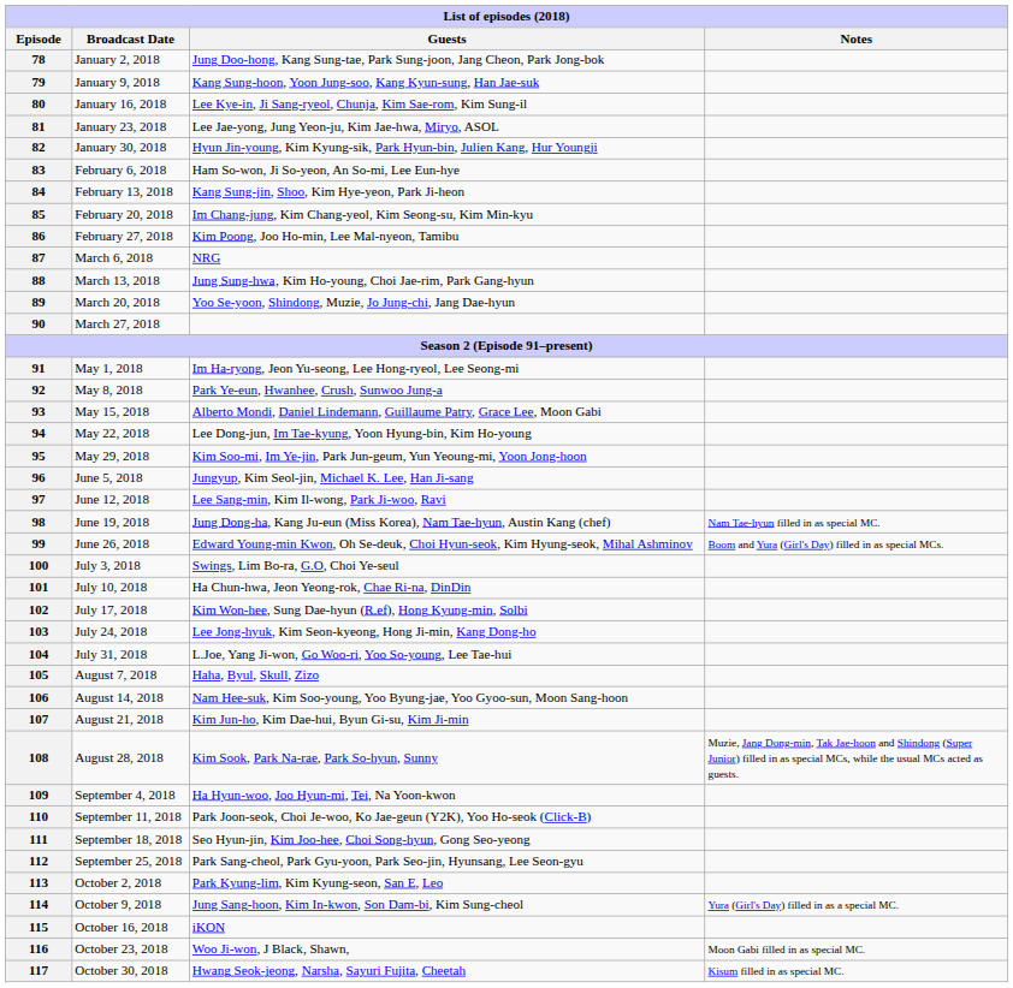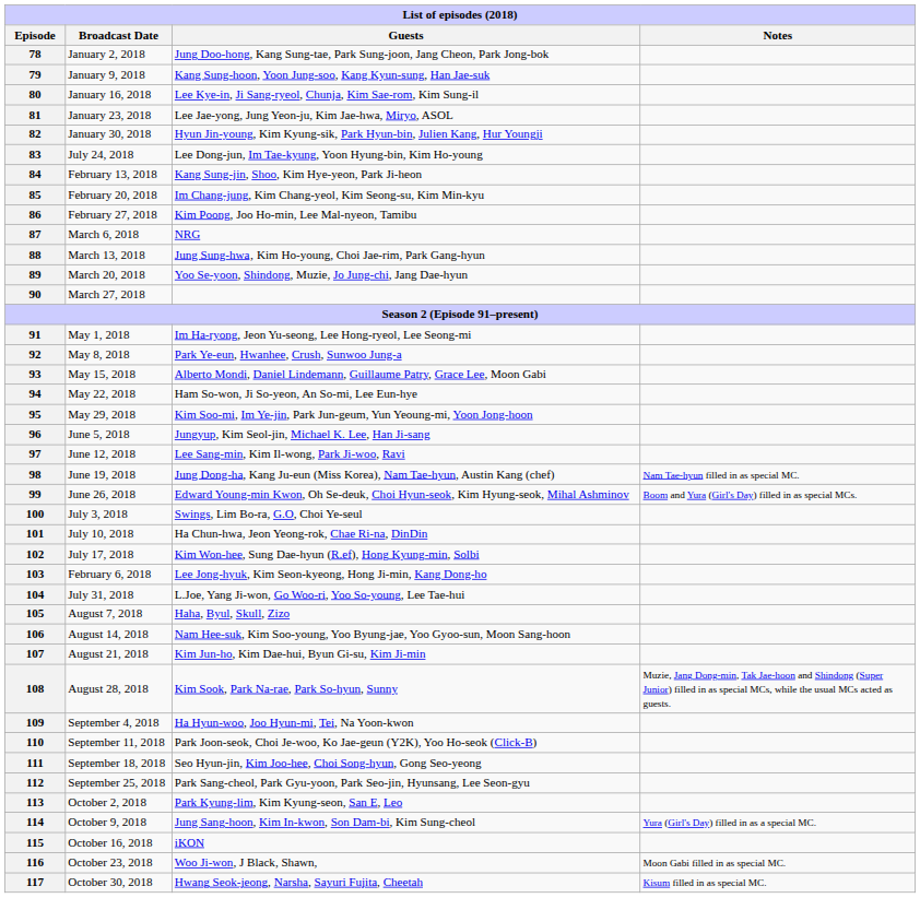 <table class="wikitable" style="font-size: 90%;">
 <tr>
 <th Colspan="4" style="background:#ccccff;">List of episodes (2018)</th>
 </tr>
 <tr>
 <th width=65>Episode</th>
 <th width=120>Broadcast Date</th>
 <th width=550>Guests</th>
 <th width=320>Notes</th>
 </tr>
 <tr>
 <th>78</th>
 <td>January 2, 2018</td>
 <td><a href='#'>Jung Doo-hong</a>, Kang Sung-tae, Park Sung-joon, Jang Cheon, Park Jong-bok</td>
 <td></td>
 </tr>
 <tr>
 <th>79</th>
 <td>January 9, 2018</td>
 <td><a href='#'>Kang Sung-hoon</a>, <a href='#'>Yoon Jung-soo</a>, <a href='#'>Kang Kyun-sung</a>, <a href='#'>Han Jae-suk</a></td>
 <td></td>
 </tr>
 <tr>
 <th>80</th>
 <td>January 16, 2018</td>
 <td><a href='#'>Lee Kye-in</a>, <a href='#'>Ji Sang-ryeol</a>, <a href='#'>Chunja</a>, <a href='#'>Kim Sae-rom</a>, Kim Sung-il</td>
 <td></td>
 </tr>
 <tr>
 <th>81</th>
 <td>January 23, 2018</td>
 <td>Lee Jae-yong, Jung Yeon-ju, Kim Jae-hwa, <a href='#'>Miryo</a>, ASOL</td>
 <td></td>
 </tr>
 <tr>
 <th>82</th>
 <td>January 30, 2018</td>
 <td><a href='#'>Hyun Jin-young</a>, Kim Kyung-sik, <a href='#'>Park Hyun-bin</a>, <a href='#'>Julien Kang</a>, <a href='#'>Hur Youngji</a></td>
 <td></td>
 </tr>
 <tr>
 <th>83</th>
-<td>February 6, 2018</td>
-<td>Ham So-won, Ji So-yeon, An So-mi, Lee Eun-hye</td>
+<td>July 24, 2018</td>
+<td>Lee Dong-jun, <a href='#'>Im Tae-kyung</a>, Yoon Hyung-bin, Kim Ho-young</td>
 <td></td>
 </tr>
 <tr>
 <th>84</th>
 <td>February 13, 2018</td>
 <td><a href='#'>Kang Sung-jin</a>, <a href='#'>Shoo</a>, Kim Hye-yeon, Park Ji-heon</td>
 <td></td>
 </tr>
 <tr>
 <th>85</th>
 <td>February 20, 2018</td>
 <td><a href='#'>Im Chang-jung</a>, Kim Chang-yeol, Kim Seong-su, Kim Min-kyu</td>
 <td></td>
 </tr>
 <tr>
 <th>86</th>
 <td>February 27, 2018</td>
 <td><a href='#'>Kim Poong</a>, Joo Ho-min, Lee Mal-nyeon, Tamibu</td>
 <td></td>
 </tr>
 <tr>
 <th>87</th>
 <td>March 6, 2018</td>
 <td><a href='#'>NRG</a></td>
 <td></td>
 </tr>
 <tr>
 <th>88</th>
 <td>March 13, 2018</td>
 <td><a href='#'>Jung Sung-hwa</a>‚ Kim Ho-young, Choi Jae-rim, Park Gang-hyun</td>
 <td></td>
 </tr>
 <tr>
 <th>89</th>
 <td>March 20, 2018</td>
 <td><a href='#'>Yoo Se-yoon</a>, <a href='#'>Shindong</a>, Muzie, <a href='#'>Jo Jung-chi</a>, Jang Dae-hyun</td>
 <td></td>
 </tr>
 <tr>
 <th>90</th>
 <td>March 27, 2018</td>
 <td></td>
 <td></td>
 </tr>
 <tr>
 <th Colspan="4" style="background:#ccccff;">Season 2 (Episode 91–present)</th>
 </tr>
 <tr>
 <th>91</th>
 <td>May 1, 2018</td>
 <td><a href='#'>Im Ha-ryong</a>, Jeon Yu-seong, Lee Hong-ryeol, Lee Seong-mi</td>
 <td></td>
 </tr>
 <tr>
 <th>92</th>
 <td>May 8, 2018</td>
 <td><a href='#'>Park Ye-eun</a>, <a href='#'>Hwanhee</a>, <a href='#'>Crush</a>, <a href='#'>Sunwoo Jung-a</a></td>
 <td></td>
 </tr>
 <tr>
 <th>93</th>
 <td>May 15, 2018</td>
 <td><a href='#'>Alberto Mondi</a>, <a href='#'>Daniel Lindemann</a>, <a href='#'>Guillaume Patry</a>, <a href='#'>Grace Lee</a>, Moon Gabi</td>
 <td></td>
 </tr>
 <tr>
 <th>94</th>
 <td>May 22, 2018</td>
-<td>Lee Dong-jun, <a href='#'>Im Tae-kyung</a>, Yoon Hyung-bin, Kim Ho-young</td>
+<td>Ham So-won, Ji So-yeon, An So-mi, Lee Eun-hye</td>
 <td></td>
 </tr>
 <tr>
 <th>95</th>
 <td>May 29, 2018</td>
 <td><a href='#'>Kim Soo-mi</a>, <a href='#'>Im Ye-jin</a>, Park Jun-geum, Yun Yeoung-mi, <a href='#'>Yoon Jong-hoon</a></td>
 <td></td>
 </tr>
 <tr>
 <th>96</th>
 <td>June 5, 2018</td>
 <td><a href='#'>Jungyup</a>, Kim Seol-jin, <a href='#'>Michael K. Lee</a>, <a href='#'>Han Ji-sang</a></td>
 <td></td>
 </tr>
 <tr>
 <th>97</th>
 <td>June 12, 2018</td>
 <td><a href='#'>Lee Sang-min</a>, Kim Il-wong, <a href='#'>Park Ji-woo</a>, <a href='#'>Ravi</a></td>
 <td></td>
 </tr>
 <tr>
 <th>98</th>
 <td>June 19, 2018</td>
 <td><a href='#'>Jung Dong-ha</a>, Kang Ju-eun (Miss Korea), <a href='#'>Nam Tae-hyun</a>, Austin Kang (chef)</td>
 <td><small><a href='#'>Nam Tae-hyun</a> filled in as special MC.</small></td>
 </tr>
 <tr>
 <th>99</th>
 <td>June 26, 2018</td>
 <td><a href='#'>Edward Young-min Kwon</a>, Oh Se-deuk, <a href='#'>Choi Hyun-seok</a>, Kim Hyung-seok, <a href='#'>Mihal Ashminov</a></td>
 <td><small><a href='#'>Boom</a> and <a href='#'>Yura</a> (<a href='#'>Girl's Day</a>) filled in as special MCs.</small></td>
 </tr>
 <tr>
 <th>100</th>
 <td>July 3, 2018</td>
 <td><a href='#'>Swings</a>, Lim Bo-ra, <a href='#'>G.O</a>, Choi Ye-seul</td>
 <td></td>
 </tr>
 <tr>
 <th>101</th>
 <td>July 10, 2018</td>
 <td>Ha Chun-hwa, Jeon Yeong-rok, <a href='#'>Chae Ri-na</a>, <a href='#'>DinDin</a></td>
 <td></td>
 </tr>
 <tr>
 <th>102</th>
 <td>July 17, 2018</td>
 <td><a href='#'>Kim Won-hee</a>, Sung Dae-hyun (<a href='#'>R.ef</a>), <a href='#'>Hong Kyung-min</a>, <a href='#'>Solbi</a></td>
 <td></td>
 </tr>
 <tr>
 <th>103</th>
-<td>July 24, 2018</td>
+<td>February 6, 2018</td>
 <td><a href='#'>Lee Jong-hyuk</a>, Kim Seon-kyeong, Hong Ji-min, <a href='#'>Kang Dong-ho</a></td>
 <td></td>
 </tr>
 <tr>
 <th>104</th>
 <td>July 31, 2018</td>
 <td>L.Joe, Yang Ji-won, <a href='#'>Go Woo-ri</a>, <a href='#'>Yoo So-young</a>, Lee Tae-hui</td>
 <td></td>
 </tr>
 <tr>
 <th>105</th>
 <td>August 7, 2018</td>
 <td><a href='#'>Haha</a>, <a href='#'>Byul</a>, <a href='#'>Skull</a>, <a href='#'>Zizo</a></td>
 <td></td>
 </tr>
 <tr>
 <th>106</th>
 <td>August 14, 2018</td>
 <td><a href='#'>Nam Hee-suk</a>, Kim Soo-young, Yoo Byung-jae, Yoo Gyoo-sun, Moon Sang-hoon</td>
 <td></td>
 </tr>
 <tr>
 <th>107</th>
 <td>August 21, 2018</td>
 <td><a href='#'>Kim Jun-ho</a>, Kim Dae-hui, Byun Gi-su, <a href='#'>Kim Ji-min</a></td>
 <td></td>
 </tr>
 <tr>
 <th>108</th>
 <td>August 28, 2018</td>
 <td><a href='#'>Kim Sook</a>, <a href='#'>Park Na-rae</a>, <a href='#'>Park So-hyun</a>, <a href='#'>Sunny</a></td>
 <td><small>Muzie, <a href='#'>Jang Dong-min</a>, <a href='#'>Tak Jae-hoon</a> and <a href='#'>Shindong</a> (<a href='#'>Super Junior</a>) filled in as special MCs, while the usual MCs acted as guests.</small></td>
 </tr>
 <tr>
 <th>109</th>
 <td>September 4, 2018</td>
 <td><a href='#'>Ha Hyun-woo</a>, <a href='#'>Joo Hyun-mi</a>, <a href='#'>Tei</a>, Na Yoon-kwon</td>
 <td></td>
 </tr>
 <tr>
 <th>110</th>
 <td>September 11, 2018</td>
 <td>Park Joon-seok, Choi Je-woo, Ko Jae-geun (Y2K), Yoo Ho-seok (<a href='#'>Click-B</a>)</td>
 <td></td>
 </tr>
 <tr>
 <th>111</th>
 <td>September 18, 2018</td>
 <td>Seo Hyun-jin, <a href='#'>Kim Joo-hee</a>, <a href='#'>Choi Song-hyun</a>, Gong Seo-yeong</td>
 <td> </td>
 </tr>
 <tr>
 <th>112</th>
 <td>September 25, 2018</td>
 <td>Park Sang-cheol, Park Gyu-yoon, Park Seo-jin, Hyunsang, Lee Seon-gyu</td>
 <td></td>
 </tr>
 <tr>
 <th>113</th>
 <td>October 2, 2018</td>
 <td><a href='#'>Park Kyung-lim</a>, Kim Kyung-seon, <a href='#'>San E</a>, <a href='#'>Leo</a></td>
 <td></td>
 </tr>
 <tr>
 <th>114</th>
 <td>October 9, 2018</td>
 <td><a href='#'>Jung Sang-hoon</a>, <a href='#'>Kim In-kwon</a>, <a href='#'>Son Dam-bi</a>, Kim Sung-cheol</td>
 <td><small><a href='#'>Yura</a> (<a href='#'>Girl's Day</a>) filled in as a special MC.</small></td>
 </tr>
 <tr>
 <th>115</th>
 <td>October 16, 2018</td>
 <td><a href='#'>iKON</a></td>
 <td></td>
 </tr>
 <tr>
 <th>116</th>
 <td>October 23, 2018</td>
 <td><a href='#'>Woo Ji-won</a>, J Black, Shawn, </td>
 <td><small>Moon Gabi filled in as special MC.</small></td>
 </tr>
 <tr>
 <th>117</th>
 <td>October 30, 2018</td>
 <td><a href='#'>Hwang Seok-jeong</a>, <a href='#'>Narsha</a>, <a href='#'>Sayuri Fujita</a>, <a href='#'>Cheetah</a></td>
 <td><small><a href='#'>Kisum</a> filled in as special MC.</small></td>
 </tr>
 </table>
